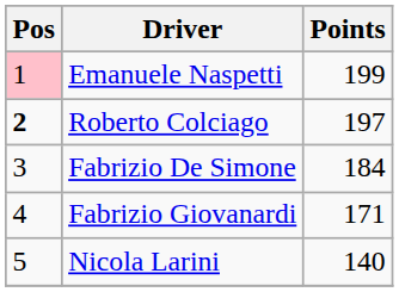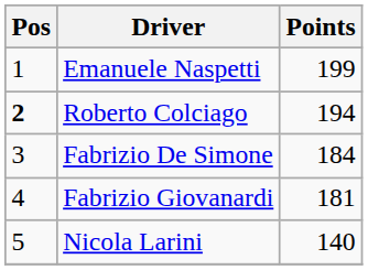 <table class="wikitable" style="font-size: 85%;">
 <tr>
 <th>Pos</th>
 <th>Driver</th>
 <th>Points</th>
 </tr>
 <tr>
-<td style="background: pink;">1</td>
+<td>1</td>
 <td> <a href='#'>Emanuele Naspetti</a></td>
 <td align="right">199</td>
 </tr>
 <tr>
 <td><strong>2</strong></td>
 <td> <a href='#'>Roberto Colciago</a></td>
-<td align="right">197</td>
+<td align="right">194</td>
 </tr>
 <tr>
 <td>3</td>
 <td> <a href='#'>Fabrizio De Simone</a></td>
 <td align="right">184</td>
 </tr>
 <tr>
 <td>4</td>
 <td> <a href='#'>Fabrizio Giovanardi</a></td>
-<td align="right">171</td>
+<td align="right">181</td>
 </tr>
 <tr>
 <td>5</td>
 <td> <a href='#'>Nicola Larini</a></td>
 <td align="right">140</td>
 </tr>
 <tr>
 </tr>
 </table>
